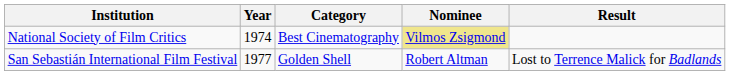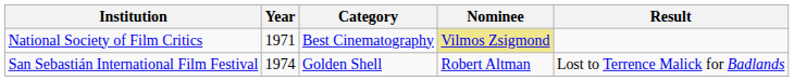 <table class="wikitable">
 <tr>
 <th>Institution</th>
 <th>Year</th>
 <th>Category</th>
 <th>Nominee</th>
 <th>Result</th>
 </tr>
 <tr>
 <td><a href='#'>National Society of Film Critics</a></td>
-<td>1974</td>
+<td>1971</td>
 <td><a href='#'>Best Cinematography</a></td>
 <td style="background: khaki;"><a href='#'>Vilmos Zsigmond</a></td>
 <td></td>
 </tr>
 <tr>
 <td><a href='#'>San Sebastián International Film Festival</a></td>
-<td>1977</td>
+<td>1974</td>
 <td><a href='#'>Golden Shell</a></td>
 <td><a href='#'>Robert Altman</a></td>
 <td {{nom>Lost to <a href='#'>Terrence Malick</a> for <em><a href='#'>Badlands</a></em></td>
 </tr>
 </table>
